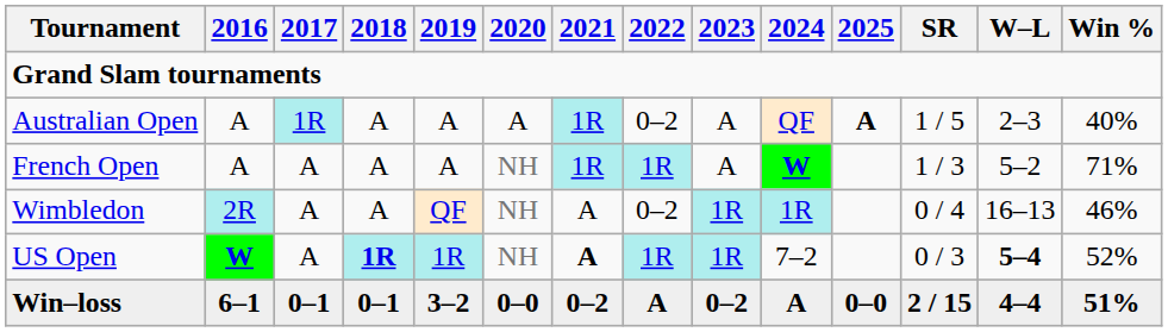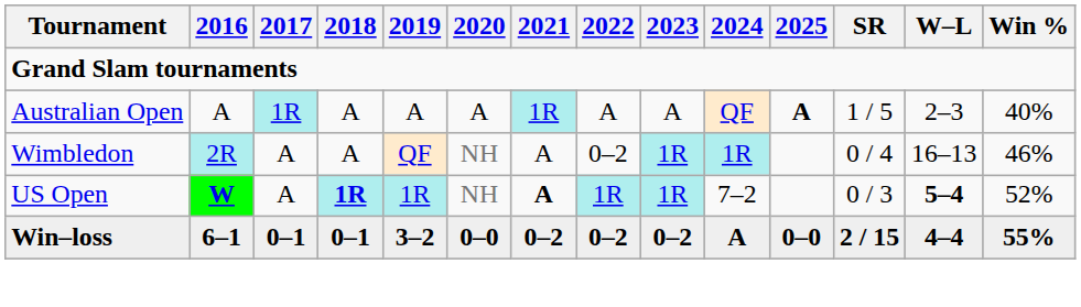 <table class="wikitable nowrap" style="text-align:center; font-size:92%">
 <tr>
 <th>Tournament</th>
 <th><a href='#'>2016</a></th>
 <th><a href='#'>2017</a></th>
 <th><a href='#'>2018</a></th>
 <th><a href='#'>2019</a></th>
 <th><a href='#'>2020</a></th>
 <th><a href='#'>2021</a></th>
 <th><a href='#'>2022</a></th>
 <th><a href='#'>2023</a></th>
 <th><a href='#'>2024</a></th>
 <th><a href='#'>2025</a></th>
 <th>SR</th>
 <th>W–L</th>
 <th>Win %</th>
 </tr>
 <tr>
 <td colspan=14 align="left"><strong>Grand Slam tournaments</strong></td>
 </tr>
 <tr>
 <td align=left><a href='#'>Australian Open</a></td>
 <td>A</td>
 <td bgcolor=afeeee><a href='#'>1R</a></td>
 <td>A</td>
 <td>A</td>
 <td>A</td>
 <td bgcolor=afeeee><a href='#'>1R</a></td>
-<td>0–2</td>
+<td>A</td>
 <td>A</td>
 <td bgcolor=ffebcd><a href='#'>QF</a></td>
 <td><strong>A</strong></td>
 <td>1 / 5</td>
 <td>2–3</td>
 <td>40%</td>
-</tr>
-<tr>
-<td align=left><a href='#'>French Open</a></td>
-<td>A</td>
-<td>A</td>
-<td>A</td>
-<td>A</td>
-<td style=color:#767676>NH</td>
-<td bgcolor=afeeee><a href='#'>1R</a></td>
-<td bgcolor=afeeee><a href='#'>1R</a></td>
-<td>A</td>
-<td bgcolor=lime><a href='#'><strong>W</strong></a></td>
-<td></td>
-<td>1 / 3</td>
-<td>5–2</td>
-<td>71%</td>
 </tr>
 <tr>
 <td align=left><a href='#'>Wimbledon</a></td>
 <td bgcolor=afeeee><a href='#'>2R</a></td>
 <td>A</td>
 <td>A</td>
 <td bgcolor=ffebcd><a href='#'>QF</a></td>
 <td style=color:#767676>NH</td>
 <td>A</td>
 <td>0–2</td>
 <td bgcolor=afeeee><a href='#'>1R</a></td>
 <td bgcolor=afeeee><a href='#'>1R</a></td>
 <td></td>
 <td>0 / 4</td>
 <td>16–13</td>
 <td>46%</td>
 </tr>
 <tr>
 <td align=left><a href='#'>US Open</a></td>
 <td bgcolor=lime><a href='#'><strong>W</strong></a></td>
 <td>A</td>
 <td bgcolor=afeeee><strong><a href='#'>1R</a></strong></td>
 <td bgcolor=afeeee><a href='#'>1R</a></td>
 <td style=color:#767676>NH</td>
 <td><strong>A</strong></td>
 <td bgcolor=afeeee><a href='#'>1R</a></td>
 <td bgcolor=afeeee><a href='#'>1R</a></td>
 <td>7–2</td>
 <td></td>
 <td>0 / 3</td>
 <td><strong>5–4</strong></td>
 <td>52%</td>
 </tr>
 <tr style=font-weight:bold;background:#efefef>
 <td align=left>Win–loss</td>
 <td>6–1</td>
 <td>0–1</td>
 <td>0–1</td>
 <td>3–2</td>
 <td>0–0</td>
 <td>0–2</td>
-<td>A</td>
+<td>0–2</td>
 <td>0–2</td>
 <td>A</td>
 <td>0–0</td>
 <td>2 / 15</td>
 <td>4–4</td>
-<td>51%</td>
+<td>55%</td>
 </tr>
 </table>
